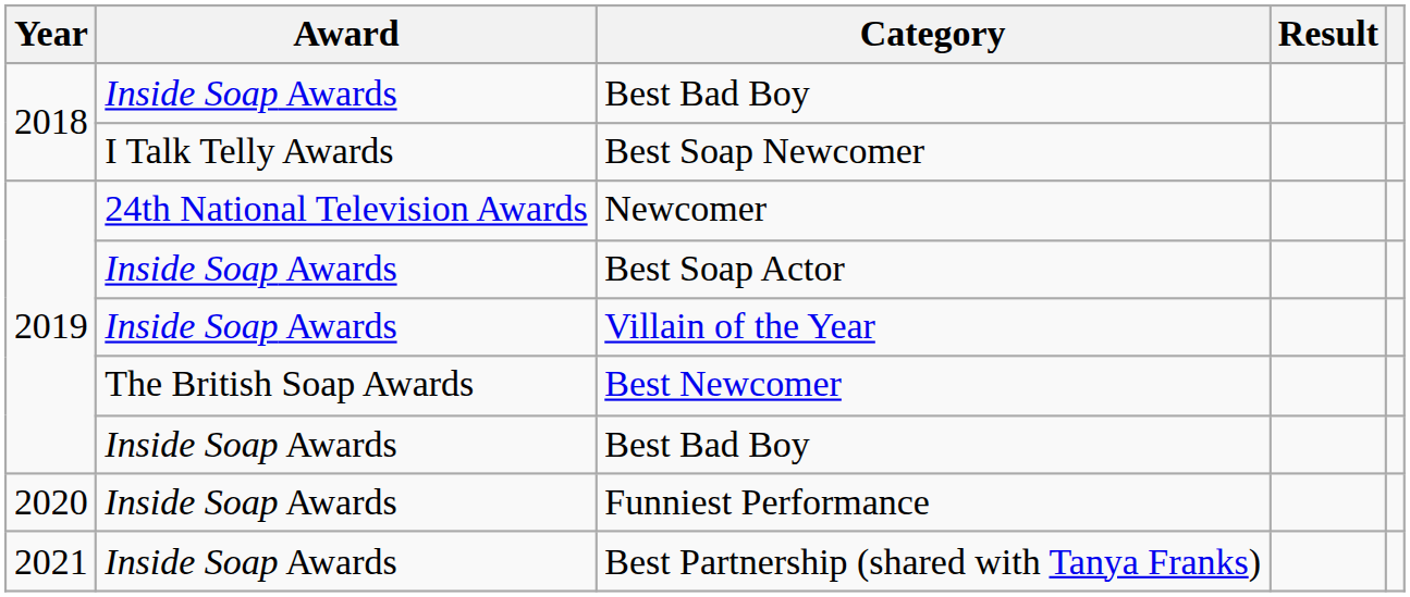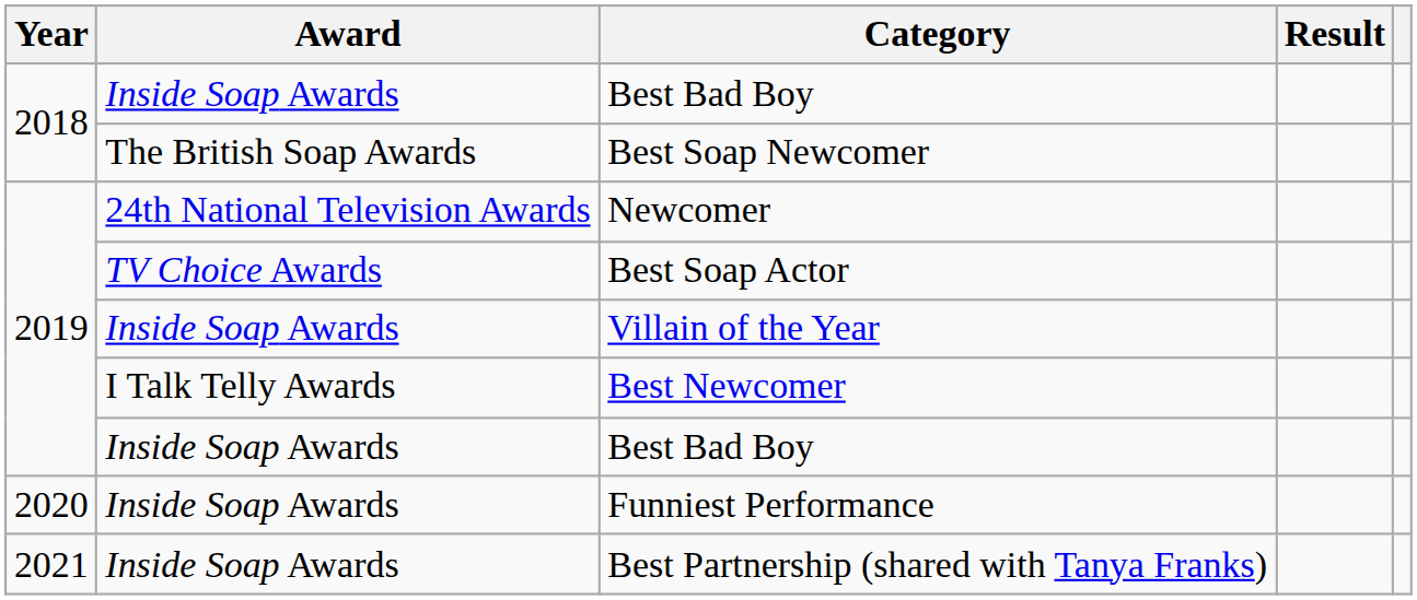 <table class="wikitable sortable">
 <tr>
 <th>Year</th>
 <th>Award</th>
 <th>Category</th>
 <th>Result</th>
 <th scope=col class=unsortable></th>
 </tr>
 <tr>
 <td rowspan="2">2018</td>
 <td><a href='#'><em>Inside Soap</em> Awards</a></td>
 <td>Best Bad Boy</td>
 <td></td>
 <td align="center"></td>
 </tr>
 <tr>
-<td>I Talk Telly Awards</td>
+<td>The British Soap Awards</td>
 <td>Best Soap Newcomer</td>
 <td></td>
 <td align="center"></td>
 </tr>
 <tr>
 <td rowspan="5">2019</td>
 <td><a href='#'>24th National Television Awards</a></td>
 <td>Newcomer</td>
 <td></td>
 <td align="center"></td>
 </tr>
 <tr>
-<td><a href='#'><em>Inside Soap</em> Awards</a></td>
+<td><a href='#'><em>TV Choice</em> Awards</a></td>
 <td>Best Soap Actor</td>
 <td></td>
 <td align="center"></td>
 </tr>
 <tr>
 <td><a href='#'><em>Inside Soap</em> Awards</a></td>
 <td><a href='#'>Villain of the Year</a></td>
 <td></td>
 <td align="center"></td>
 </tr>
 <tr>
-<td>The British Soap Awards</td>
+<td>I Talk Telly Awards</td>
 <td><a href='#'>Best Newcomer</a></td>
 <td></td>
 <td align="center"></td>
 </tr>
 <tr>
 <td><em>Inside Soap</em> Awards</td>
 <td>Best Bad Boy</td>
 <td></td>
 <td align="center"></td>
 </tr>
 <tr>
 <td>2020</td>
 <td><em>Inside Soap</em> Awards</td>
 <td>Funniest Performance</td>
 <td></td>
 <td align="center"></td>
 </tr>
 <tr>
 <td>2021</td>
 <td><em>Inside Soap</em> Awards</td>
 <td>Best Partnership (shared with <a href='#'>Tanya Franks</a>)</td>
 <td></td>
 <td align="center"></td>
 </tr>
 </table>
